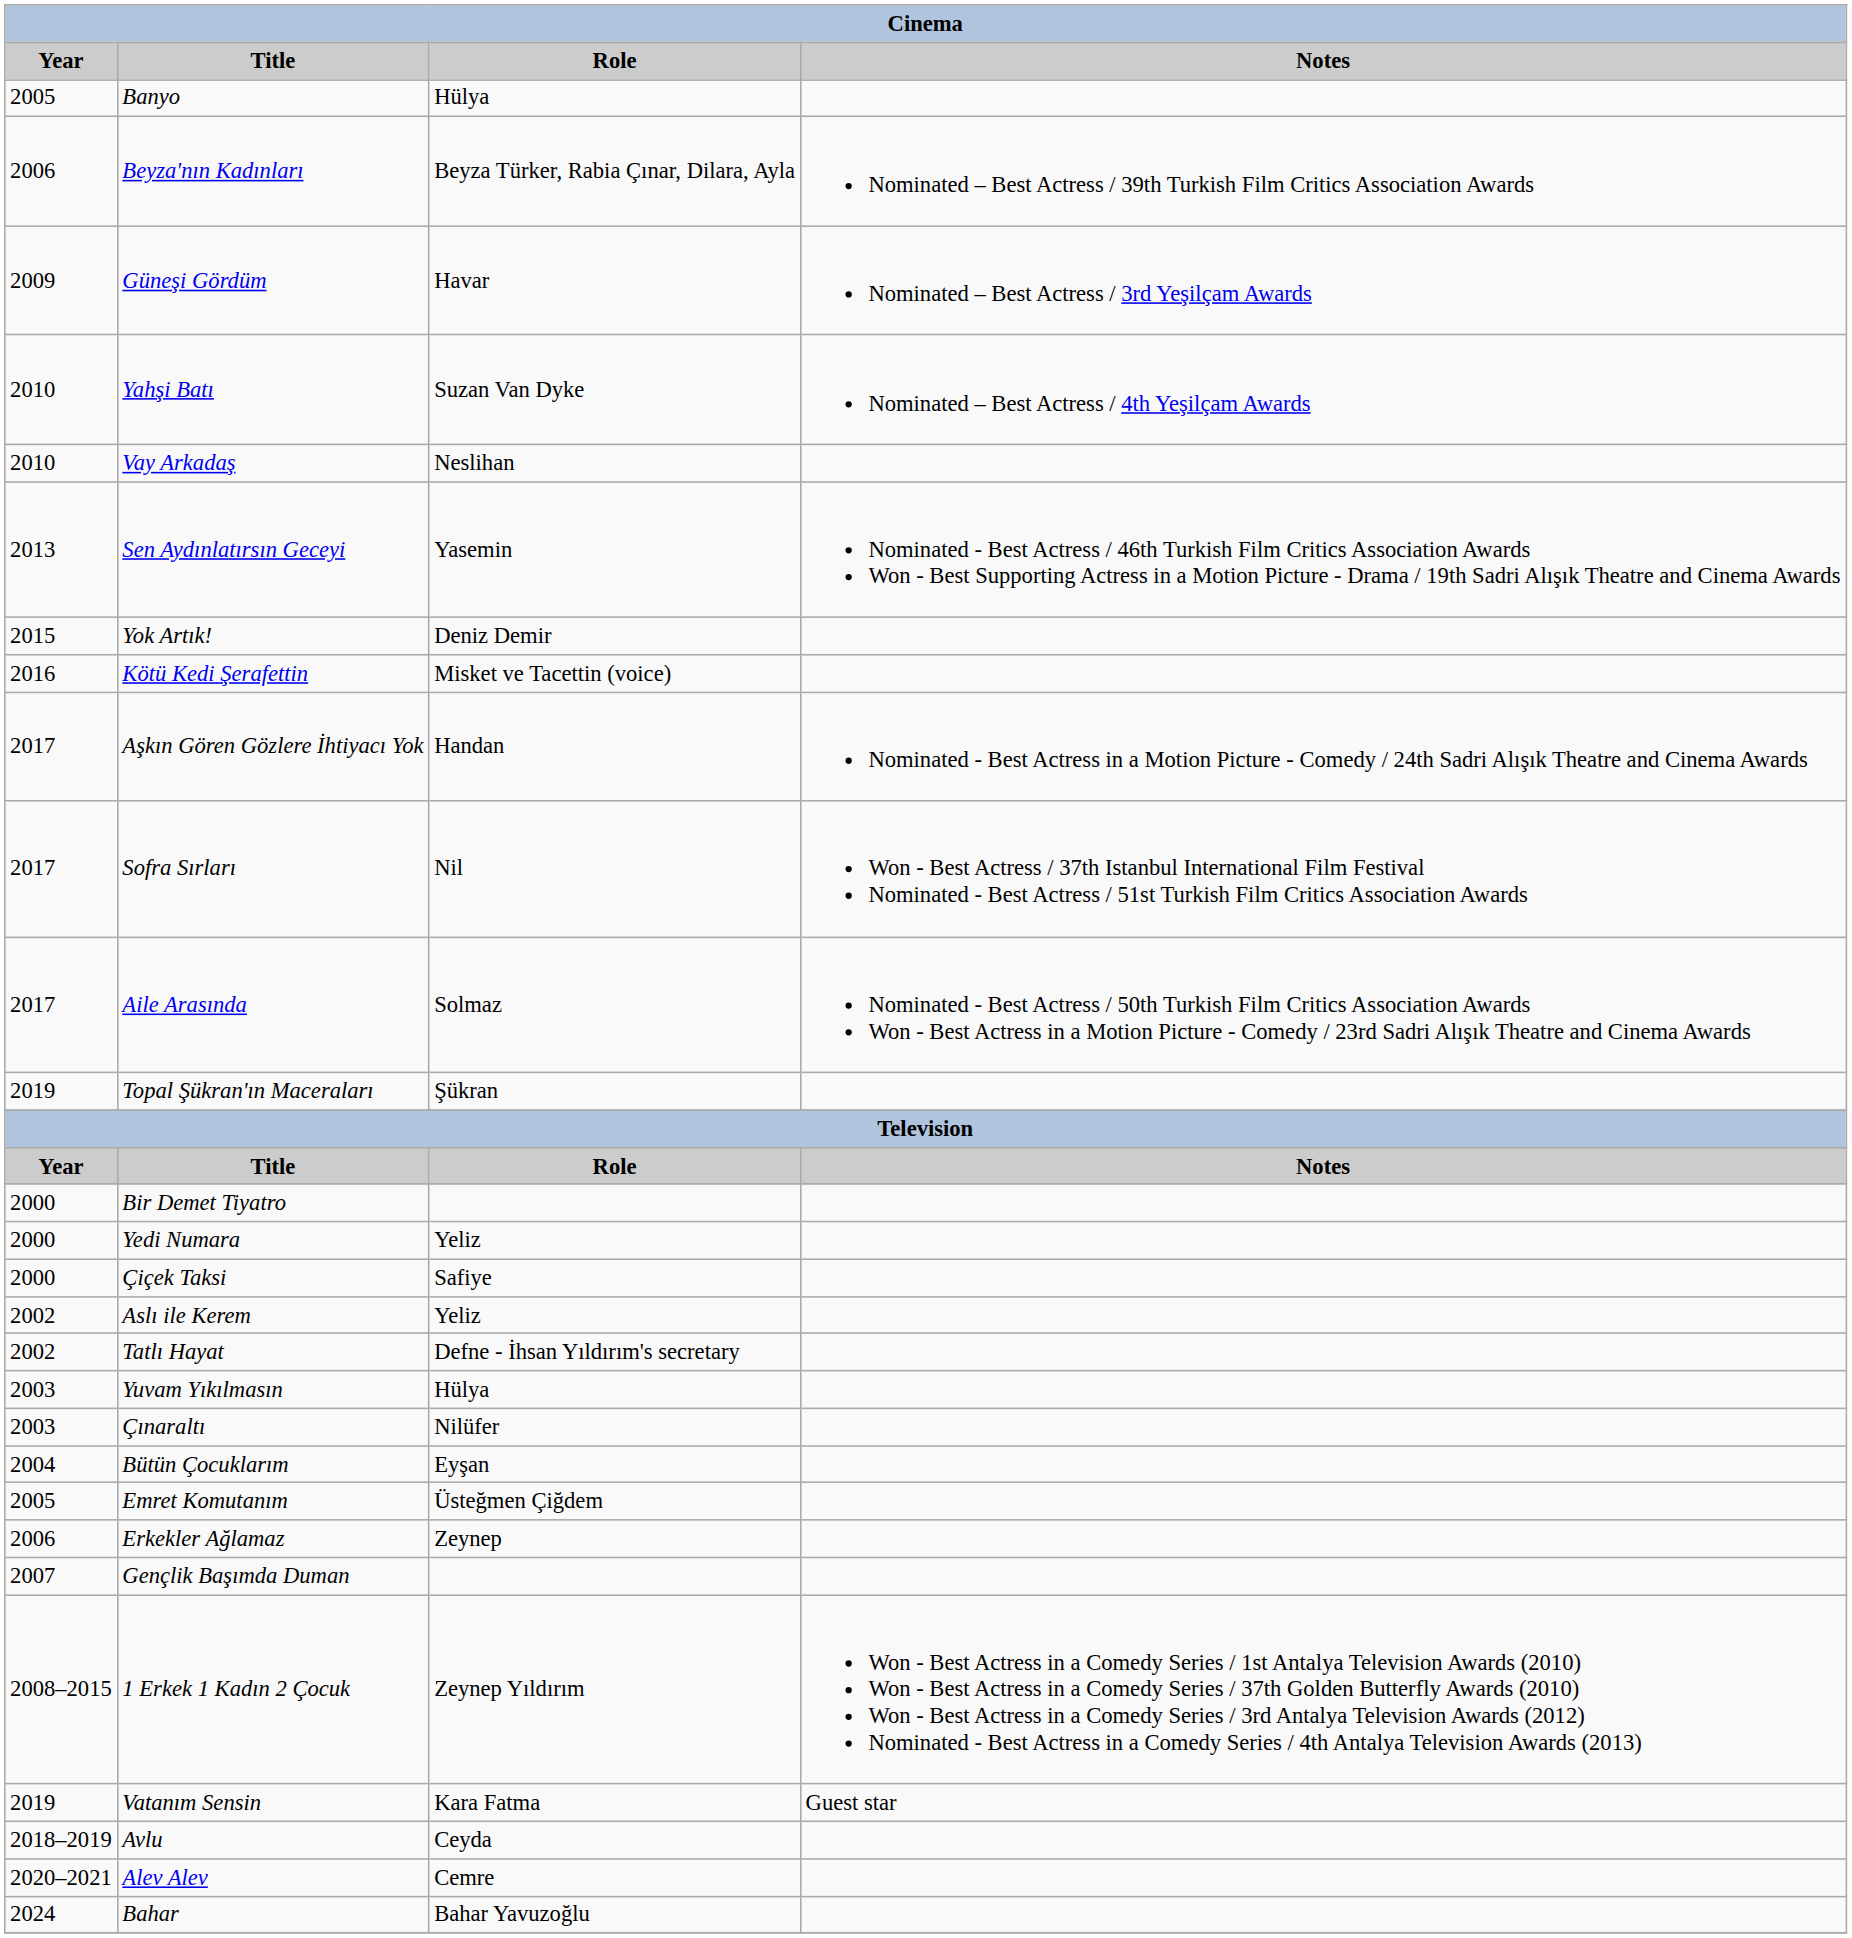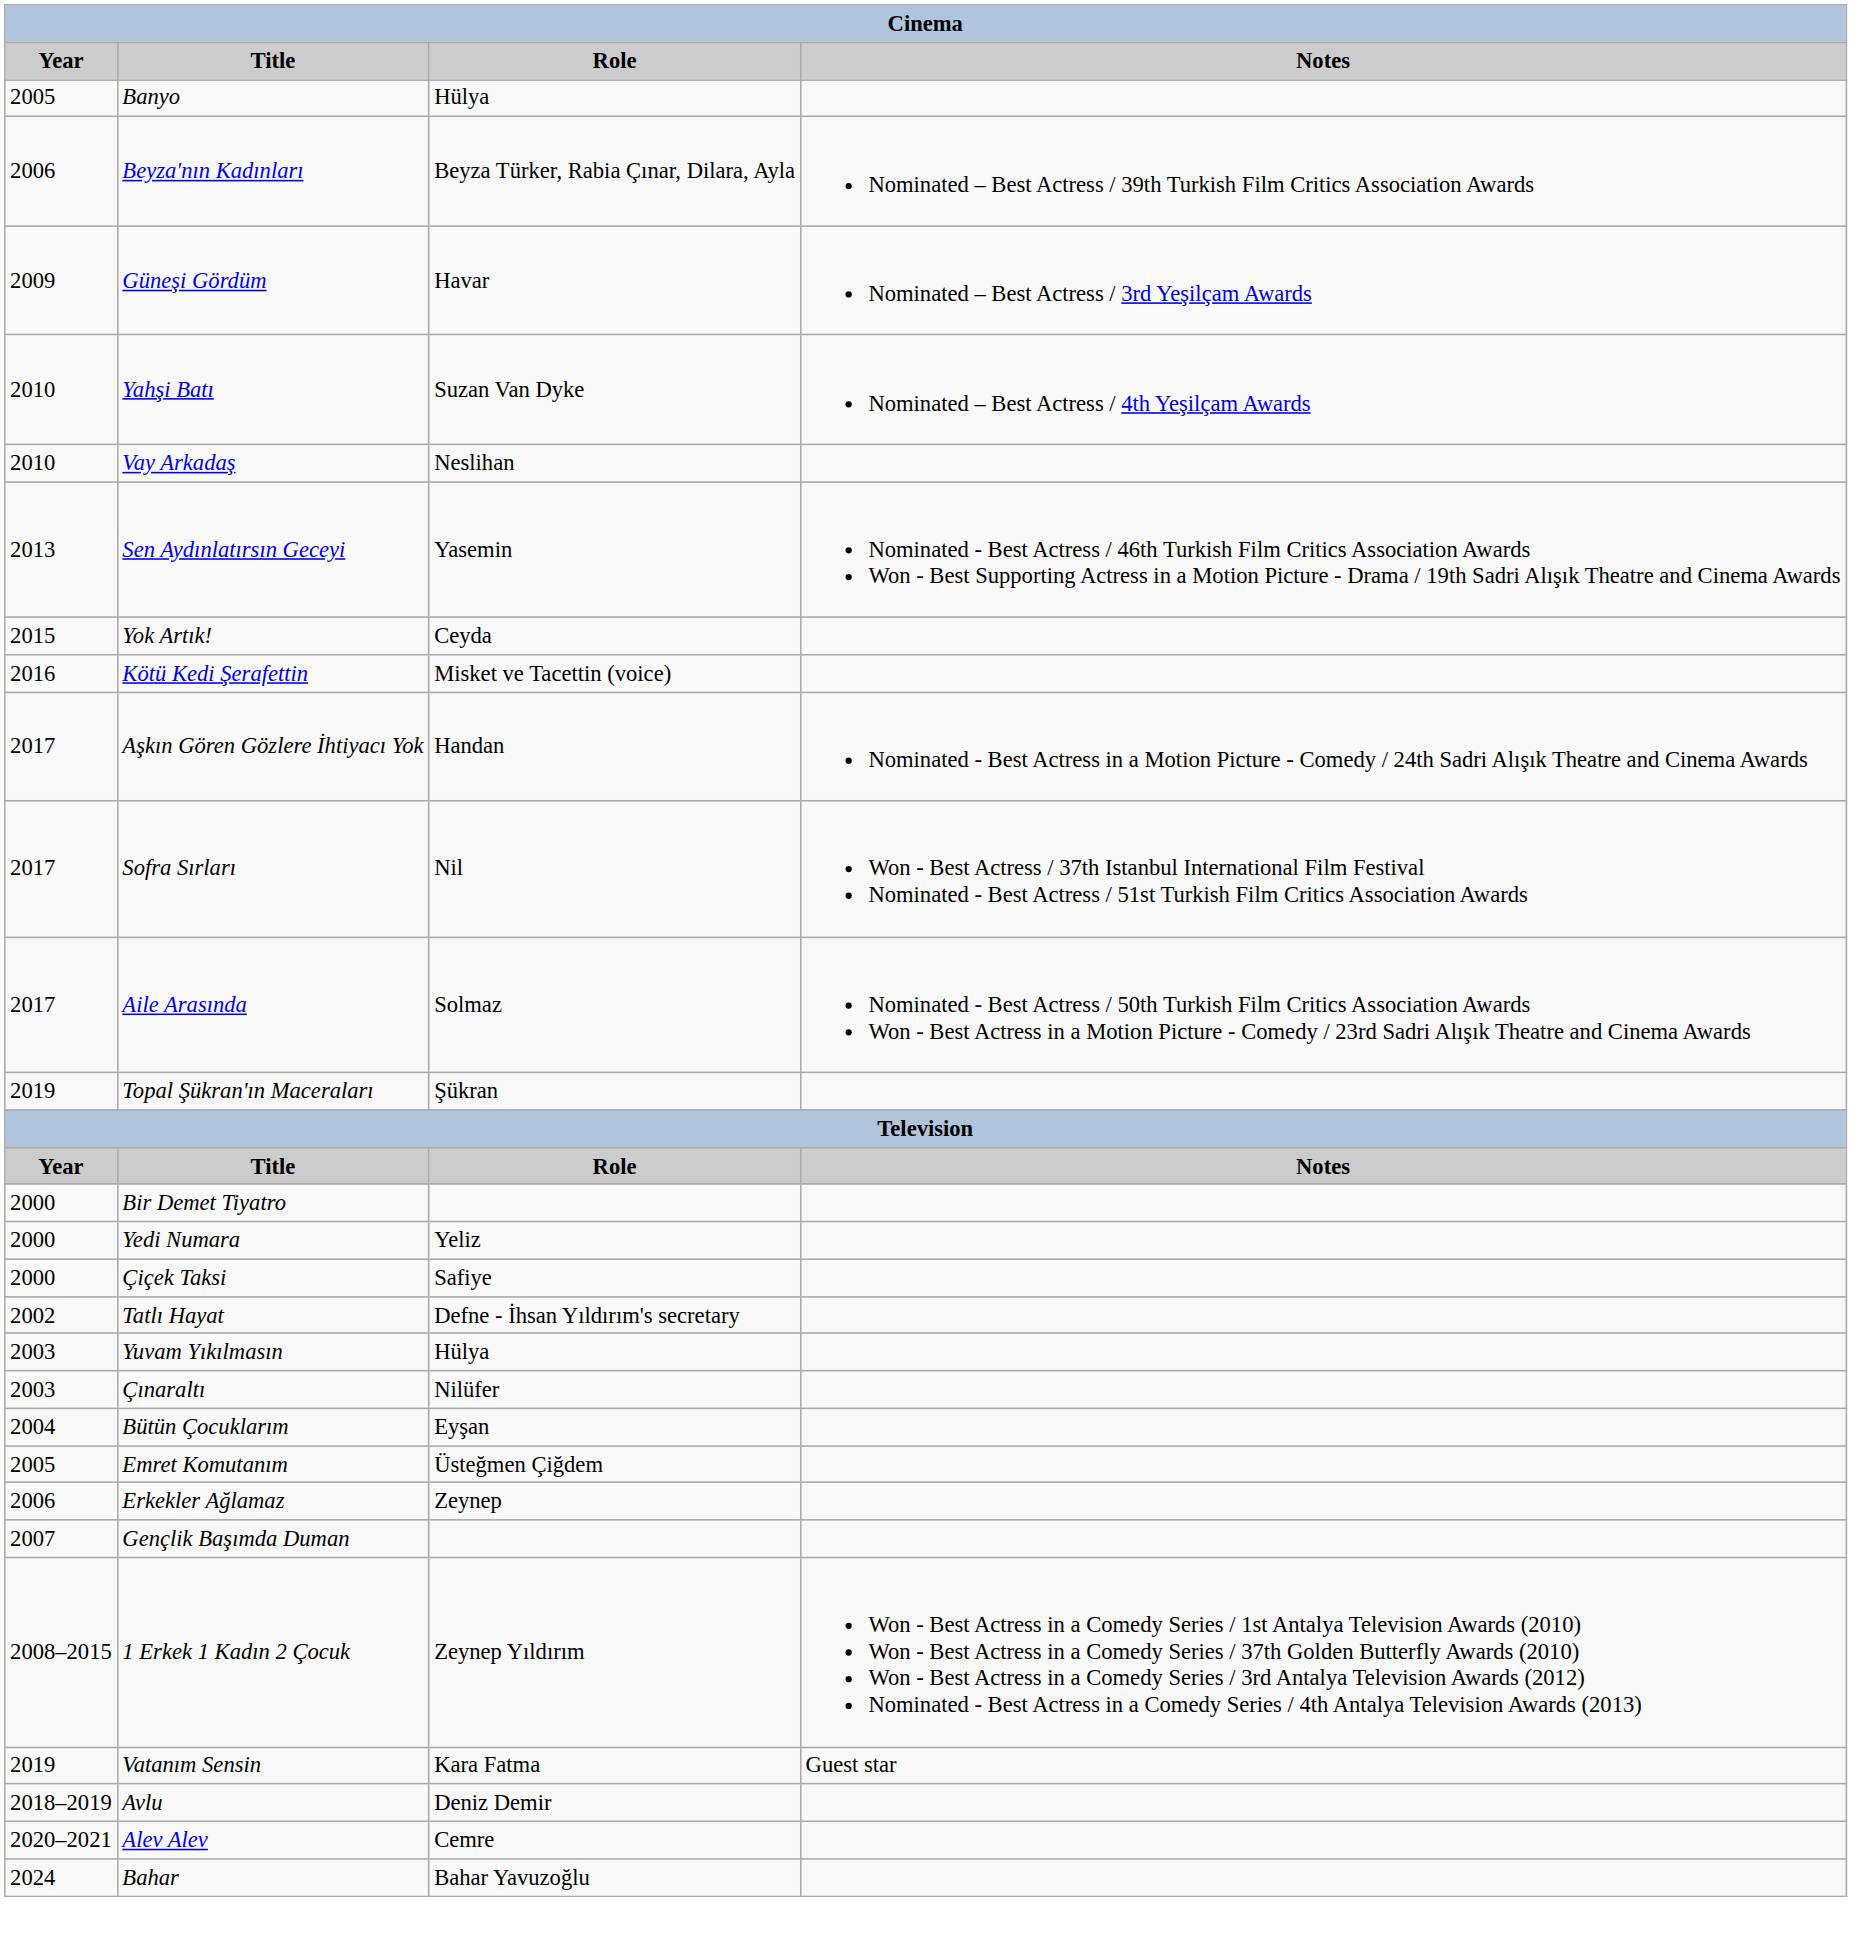 <table class="wikitable" style="font-size:90%">
 <tr>
 <th colspan="4" style="background:LightSteelBlue">Cinema</th>
 </tr>
 <tr>
 <th style="background:#CCCCCC">Year</th>
 <th style="background:#CCCCCC">Title</th>
 <th style="background:#CCCCCC">Role</th>
 <th style="background:#CCCCCC">Notes</th>
 </tr>
 <tr>
 <td>2005</td>
 <td><em>Banyo</em></td>
 <td>Hülya</td>
 <td></td>
 </tr>
 <tr>
 <td>2006</td>
 <td><em><a href='#'>Beyza'nın Kadınları</a></em></td>
 <td>Beyza Türker, Rabia Çınar, Dilara, Ayla</td>
 <td><br><ul><li>Nominated – Best Actress / 39th Turkish Film Critics Association Awards</li></ul></td>
 </tr>
 <tr>
 <td>2009</td>
 <td><em><a href='#'>Güneşi Gördüm</a></em></td>
 <td>Havar</td>
 <td><br><ul><li>Nominated – Best Actress / <a href='#'>3rd Yeşilçam Awards</a></li></ul></td>
 </tr>
 <tr>
 <td>2010</td>
 <td><em><a href='#'>Yahşi Batı</a></em></td>
 <td>Suzan Van Dyke</td>
 <td><br><ul><li>Nominated – Best Actress / <a href='#'>4th Yeşilçam Awards</a></li></ul></td>
 </tr>
 <tr>
 <td>2010</td>
 <td><em><a href='#'>Vay Arkadaş</a></em></td>
 <td>Neslihan</td>
 <td></td>
 </tr>
 <tr>
 <td>2013</td>
 <td><em><a href='#'>Sen Aydınlatırsın Geceyi</a></em></td>
 <td>Yasemin</td>
 <td><br><ul><li>Nominated - Best Actress / 46th Turkish Film Critics Association Awards</li><li>Won - Best Supporting Actress in a Motion Picture - Drama / 19th Sadri Alışık Theatre and Cinema Awards</li></ul></td>
 </tr>
 <tr>
 <td>2015</td>
 <td><em>Yok Artık!</em></td>
-<td>Deniz Demir</td>
+<td>Ceyda</td>
 <td></td>
 </tr>
 <tr>
 <td>2016</td>
 <td><em><a href='#'>Kötü Kedi Şerafettin</a></em></td>
 <td>Misket ve Tacettin (voice)</td>
 <td></td>
 </tr>
 <tr>
 <td>2017</td>
 <td><em>Aşkın Gören Gözlere İhtiyacı Yok</em></td>
 <td>Handan</td>
 <td><br><ul><li>Nominated - Best Actress in a Motion Picture - Comedy / 24th Sadri Alışık Theatre and Cinema Awards</li></ul></td>
 </tr>
 <tr>
 <td>2017</td>
 <td><em>Sofra Sırları</em></td>
 <td>Nil</td>
 <td><br><ul><li>Won - Best Actress / 37th Istanbul International Film Festival</li><li>Nominated - Best Actress / 51st Turkish Film Critics Association Awards</li></ul></td>
 </tr>
 <tr>
 <td>2017</td>
 <td><em><a href='#'>Aile Arasında</a></em></td>
 <td>Solmaz</td>
 <td><br><ul><li>Nominated - Best Actress / 50th Turkish Film Critics Association Awards</li><li>Won - Best Actress in a Motion Picture - Comedy / 23rd Sadri Alışık Theatre and Cinema Awards</li></ul></td>
 </tr>
 <tr>
 <td>2019</td>
 <td><em>Topal Şükran'ın Maceraları</em></td>
 <td>Şükran</td>
 <td></td>
 </tr>
 <tr>
 <th colspan=4 style="background:LightSteelBlue">Television</th>
 </tr>
 <tr>
 <th style="background:#CCCCCC">Year</th>
 <th style="background:#CCCCCC">Title</th>
 <th style="background:#CCCCCC">Role</th>
 <th style="background:#CCCCCC">Notes</th>
 </tr>
 <tr>
 <td>2000</td>
 <td><em>Bir Demet Tiyatro</em></td>
 <td></td>
 <td></td>
 </tr>
 <tr>
 <td>2000</td>
 <td><em>Yedi Numara</em></td>
 <td>Yeliz</td>
 <td></td>
 </tr>
 <tr>
 <td>2000</td>
 <td><em>Çiçek Taksi</em></td>
 <td>Safiye</td>
 <td></td>
 </tr>
 <tr>
 <td>2002</td>
-<td><em>Aslı ile Kerem</em></td>
-<td>Yeliz</td>
-<td></td>
-</tr>
-<tr>
-<td>2002</td>
 <td><em>Tatlı Hayat</em></td>
 <td>Defne - İhsan Yıldırım's secretary</td>
 <td></td>
 </tr>
 <tr>
 <td>2003</td>
 <td><em>Yuvam Yıkılmasın</em></td>
 <td>Hülya</td>
 <td></td>
 </tr>
 <tr>
 <td>2003</td>
 <td><em>Çınaraltı</em></td>
 <td>Nilüfer</td>
 <td></td>
 </tr>
 <tr>
 <td>2004</td>
 <td><em>Bütün Çocuklarım</em></td>
 <td>Eyşan</td>
 <td></td>
 </tr>
 <tr>
 <td>2005</td>
 <td><em>Emret Komutanım</em></td>
 <td>Üsteğmen Çiğdem</td>
 <td></td>
 </tr>
 <tr>
 <td>2006</td>
 <td><em>Erkekler Ağlamaz</em></td>
 <td>Zeynep</td>
 <td></td>
 </tr>
 <tr>
 <td>2007</td>
 <td><em>Gençlik Başımda Duman</em></td>
 <td></td>
 <td></td>
 </tr>
 <tr>
 <td>2008–2015</td>
 <td><em>1 Erkek 1 Kadın 2 Çocuk</em></td>
 <td>Zeynep Yıldırım</td>
 <td><br><ul><li>Won - Best Actress in a Comedy Series / 1st Antalya Television Awards (2010)</li><li>Won - Best Actress in a Comedy Series / 37th Golden Butterfly Awards (2010)</li><li>Won - Best Actress in a Comedy Series / 3rd Antalya Television Awards (2012)</li><li>Nominated - Best Actress in a Comedy Series / 4th Antalya Television Awards (2013)</li></ul></td>
 </tr>
 <tr>
 <td>2019</td>
 <td><em>Vatanım Sensin</em></td>
 <td>Kara Fatma</td>
 <td>Guest star</td>
 </tr>
 <tr>
 <td>2018–2019</td>
 <td><em>Avlu</em></td>
-<td>Ceyda</td>
+<td>Deniz Demir</td>
 <td></td>
 </tr>
 <tr>
 <td>2020–2021</td>
 <td><em><a href='#'>Alev Alev</a></em></td>
 <td>Cemre</td>
 <td></td>
 </tr>
 <tr>
 <td>2024</td>
 <td><em>Bahar</em></td>
 <td>Bahar Yavuzoğlu</td>
 <td></td>
 </tr>
 <tr>
 </tr>
 </table>
